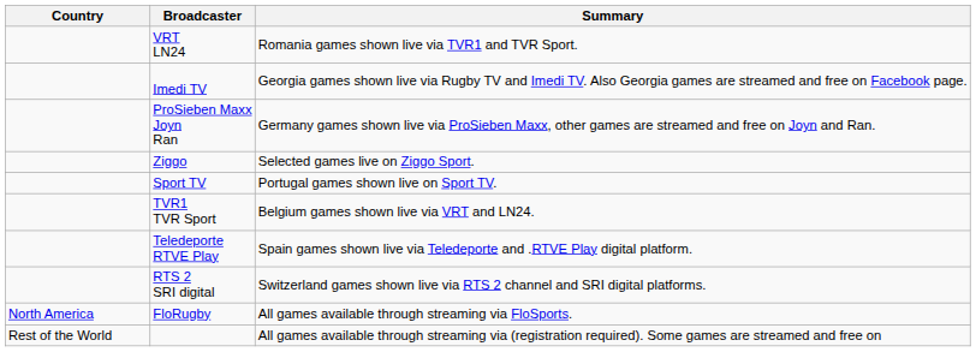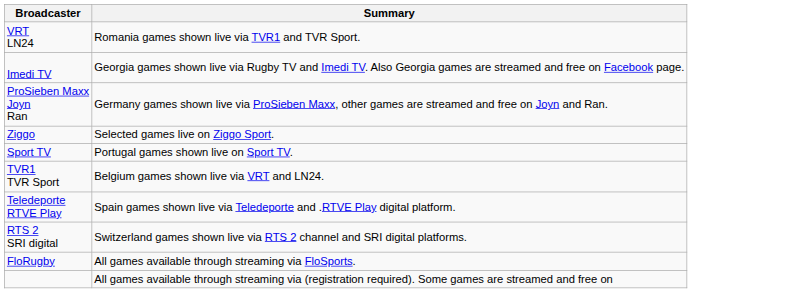 <table class="wikitable">
 <tr>
-<th width=15%>Country</th>
 <th>Broadcaster</th>
 <th>Summary</th>
 </tr>
 <tr>
-<td></td>
 <td><a href='#'>VRT</a><br>LN24</td>
 <td>Romania games shown live via <a href='#'>TVR1</a> and TVR Sport.</td>
 </tr>
 <tr>
-<td></td>
 <td><br><a href='#'>Imedi TV</a></td>
 <td>Georgia games shown live via Rugby TV and <a href='#'>Imedi TV</a>. Also Georgia games are streamed and free on  <a href='#'>Facebook</a> page.</td>
 </tr>
 <tr>
-<td></td>
 <td><a href='#'>ProSieben Maxx</a><br><a href='#'>Joyn</a><br>Ran</td>
 <td>Germany games shown live via <a href='#'>ProSieben Maxx</a>, other games are streamed and free on <a href='#'>Joyn</a> and Ran.</td>
 </tr>
 <tr>
-<td></td>
 <td><a href='#'>Ziggo</a></td>
 <td>Selected games live on <a href='#'>Ziggo Sport</a>.</td>
 </tr>
 <tr>
-<td></td>
 <td><a href='#'>Sport TV</a></td>
 <td>Portugal games shown live on <a href='#'>Sport TV</a>.</td>
 </tr>
 <tr>
-<td></td>
 <td><a href='#'>TVR1</a><br>TVR Sport</td>
 <td>Belgium games shown live via <a href='#'>VRT</a> and LN24.</td>
 </tr>
 <tr>
-<td></td>
 <td><a href='#'>Teledeporte</a><br><a href='#'>RTVE Play</a></td>
 <td>Spain games shown live via <a href='#'>Teledeporte</a> and .<a href='#'>RTVE Play</a> digital platform.</td>
 </tr>
 <tr>
-<td></td>
 <td><a href='#'>RTS 2</a><br>SRI digital</td>
 <td>Switzerland games shown live via <a href='#'>RTS 2</a> channel and SRI digital platforms.</td>
 </tr>
 <tr>
-<td><a href='#'>North America</a></td>
 <td><a href='#'>FloRugby</a></td>
 <td>All games available through streaming via <a href='#'>FloSports</a>.</td>
 </tr>
 <tr>
-<td>Rest of the World</td>
 <td></td>
 <td>All games available through streaming via  (registration required). Some games are streamed and free on </td>
 </tr>
 </table>
